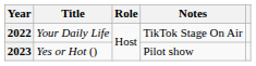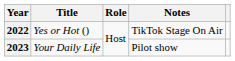 <table class="wikitable plainrowheaders">
 <tr>
 <th scope="col">Year</th>
 <th scope="col">Title</th>
 <th scope="col">Role</th>
 <th scope="col">Notes</th>
 <th scope="col" class="unsortable"></th>
 </tr>
 <tr>
 <th scope="row">2022</th>
-<td><em>Your Daily Life</em></td>
+<td><em>Yes or Hot</em> ()</td>
 <td rowspan="2">Host</td>
 <td>TikTok Stage On Air</td>
 <td style="text-align:center"></td>
 </tr>
 <tr>
 <th scope="row">2023</th>
-<td><em>Yes or Hot</em> ()</td>
+<td><em>Your Daily Life</em></td>
 <td>Pilot show</td>
 <td style="text-align:center"></td>
 </tr>
 </table>
